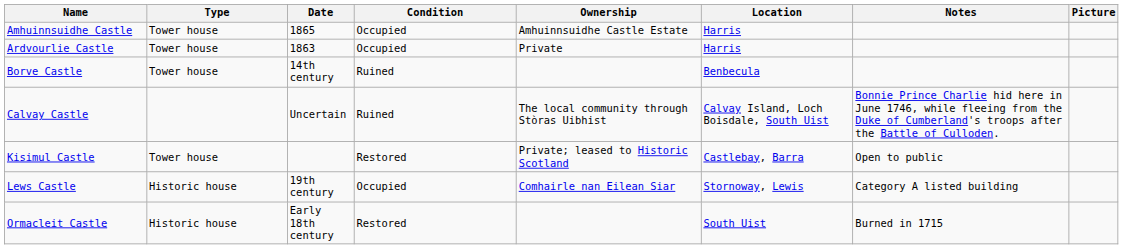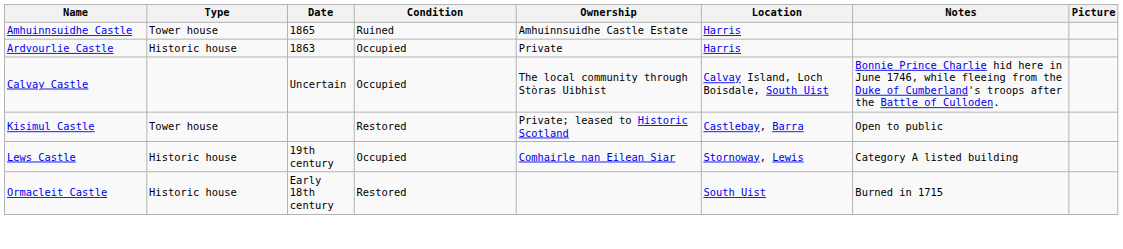 <table class="wikitable sortable" style="font-size:90%">
 <tr>
 <th style="width:13%;">Name</th>
 <th style="width:13%;">Type</th>
 <th style="width:6%;">Date</th>
 <th style="width:15%;">Condition</th>
 <th style="width:17%;">Ownership</th>
 <th style="width:14%;">Location</th>
 <th style="width:20%;">Notes</th>
 <th style="width:20%;">Picture</th>
 </tr>
 <tr>
 <td><a href='#'>Amhuinnsuidhe Castle</a></td>
 <td>Tower house</td>
 <td>1865</td>
-<td>Occupied</td>
+<td>Ruined</td>
 <td>Amhuinnsuidhe Castle Estate</td>
 <td><a href='#'>Harris</a><br></td>
 <td></td>
 <td></td>
 </tr>
 <tr>
 <td><a href='#'>Ardvourlie Castle</a></td>
-<td>Tower house</td>
+<td>Historic house</td>
 <td>1863</td>
 <td>Occupied</td>
 <td>Private</td>
 <td><a href='#'>Harris</a><br></td>
 <td></td>
 <td></td>
 </tr>
 <tr>
-<td><a href='#'>Borve Castle</a></td>
-<td>Tower house</td>
-<td>14th century</td>
-<td>Ruined</td>
-<td></td>
-<td><a href='#'>Benbecula</a><br></td>
-<td></td>
-<td></td>
-</tr>
-<tr>
 <td><a href='#'>Calvay Castle</a></td>
 <td></td>
 <td>Uncertain</td>
-<td>Ruined</td>
+<td>Occupied</td>
 <td>The local community through Stòras Uibhist</td>
 <td><a href='#'>Calvay</a> Island, Loch Boisdale, <a href='#'>South Uist</a><br></td>
 <td><a href='#'>Bonnie Prince Charlie</a> hid here in June 1746, while fleeing from the <a href='#'>Duke of Cumberland</a>'s troops after the <a href='#'>Battle of Culloden</a>.</td>
 <td></td>
 </tr>
 <tr>
 <td><a href='#'>Kisimul Castle</a></td>
 <td>Tower house</td>
 <td></td>
 <td>Restored</td>
 <td>Private; leased to <a href='#'>Historic Scotland</a></td>
 <td><a href='#'>Castlebay</a>, <a href='#'>Barra</a><br></td>
 <td>Open to public</td>
 <td></td>
 </tr>
 <tr>
 <td><a href='#'>Lews Castle</a></td>
 <td>Historic house</td>
 <td>19th century</td>
 <td>Occupied</td>
 <td><a href='#'>Comhairle nan Eilean Siar</a></td>
 <td><a href='#'>Stornoway</a>, <a href='#'>Lewis</a> <br></td>
 <td>Category A listed building</td>
 <td></td>
 </tr>
 <tr>
 <td><a href='#'>Ormacleit Castle</a></td>
 <td>Historic house</td>
 <td>Early 18th century</td>
 <td>Restored</td>
 <td></td>
 <td><a href='#'>South Uist</a><br></td>
 <td>Burned in 1715</td>
 <td></td>
 </tr>
 </table>
